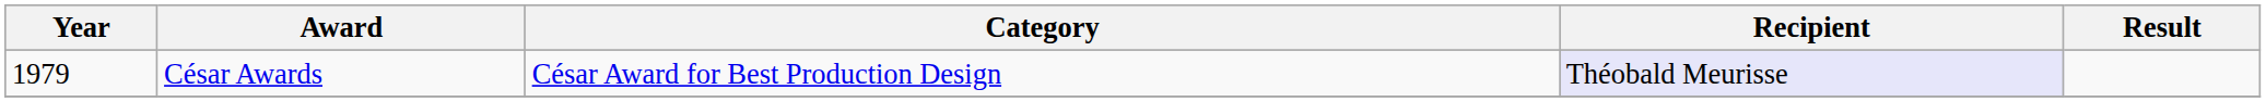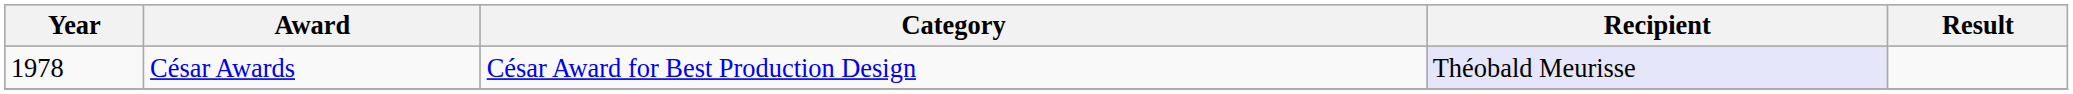 <table class="wikitable" style="width:99%;">
 <tr>
 <th>Year</th>
 <th>Award</th>
 <th>Category</th>
 <th>Recipient</th>
 <th>Result</th>
 </tr>
 <tr>
-<td>1979</td>
+<td>1978</td>
 <td><a href='#'>César Awards</a></td>
 <td><a href='#'>César Award for Best Production Design</a></td>
 <td style="background: lavender;">Théobald Meurisse</td>
 <td></td>
 </tr>
 <tr>
 </tr>
 </table>
